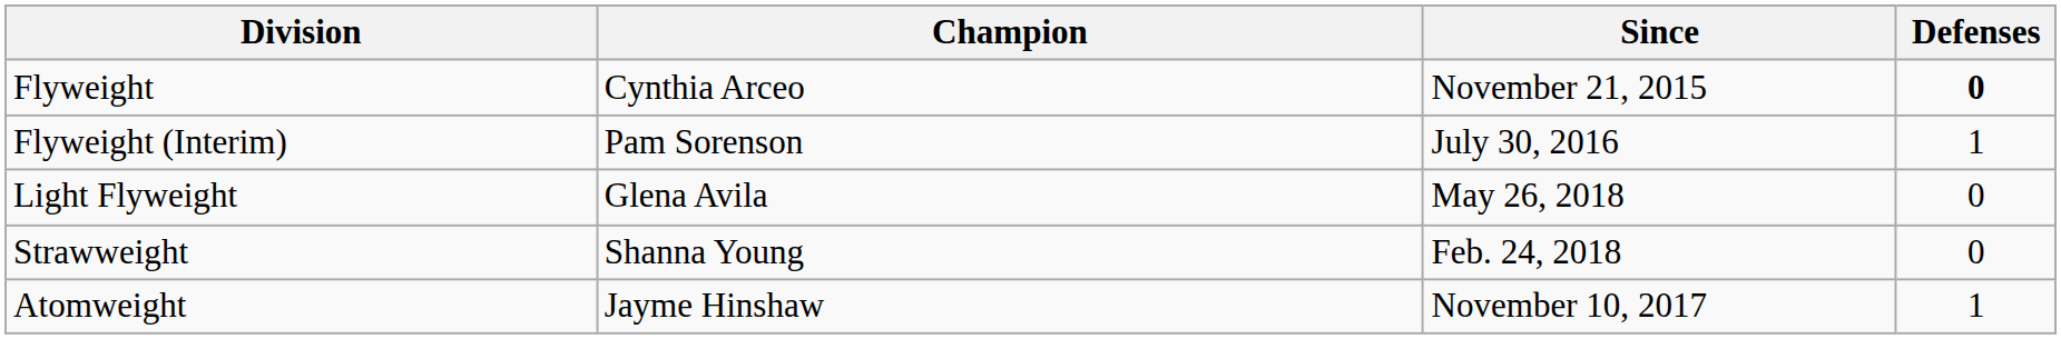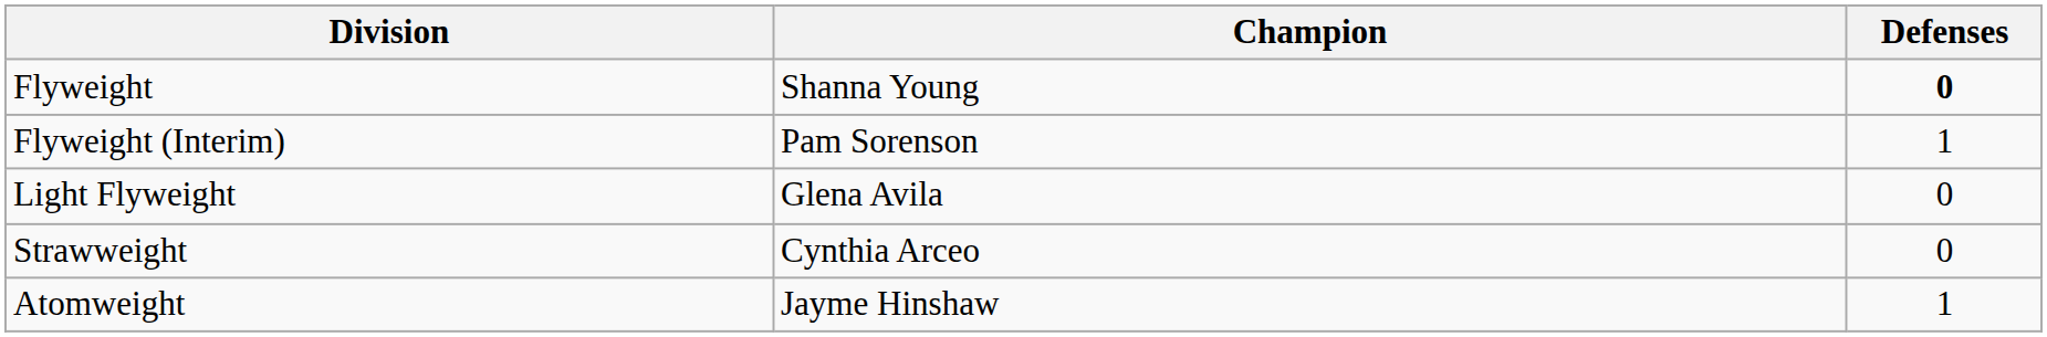 <table class="wikitable" style="width:60%;">
 <tr>
 <th style="width:25%;">Division</th>
 <th style="width:35%;">Champion</th>
-<th style="width:20%;">Since</th>
 <th style="width:5%;">Defenses</th>
 </tr>
 <tr>
 <td>Flyweight</td>
-<td>  Cynthia Arceo</td>
-<td>November 21, 2015</td>
+<td> Shanna Young</td>
 <td style="text-align:center;"><strong>0</strong></td>
 </tr>
 <tr>
 <td>Flyweight (Interim)</td>
 <td> Pam Sorenson</td>
-<td>July 30, 2016</td>
 <td style="text-align:center;">1</td>
 </tr>
 <tr>
 <td>Light Flyweight</td>
 <td>  Glena Avila</td>
-<td>May 26, 2018</td>
 <td style="text-align:center;">0</td>
 </tr>
 <tr>
 <td>Strawweight</td>
-<td> Shanna Young</td>
-<td>Feb. 24, 2018</td>
+<td>  Cynthia Arceo</td>
 <td style="text-align:center;">0</td>
 </tr>
 <tr>
 <td>Atomweight</td>
 <td>  Jayme Hinshaw</td>
-<td>November 10, 2017</td>
 <td style="text-align:center;">1</td>
 </tr>
 </table>
